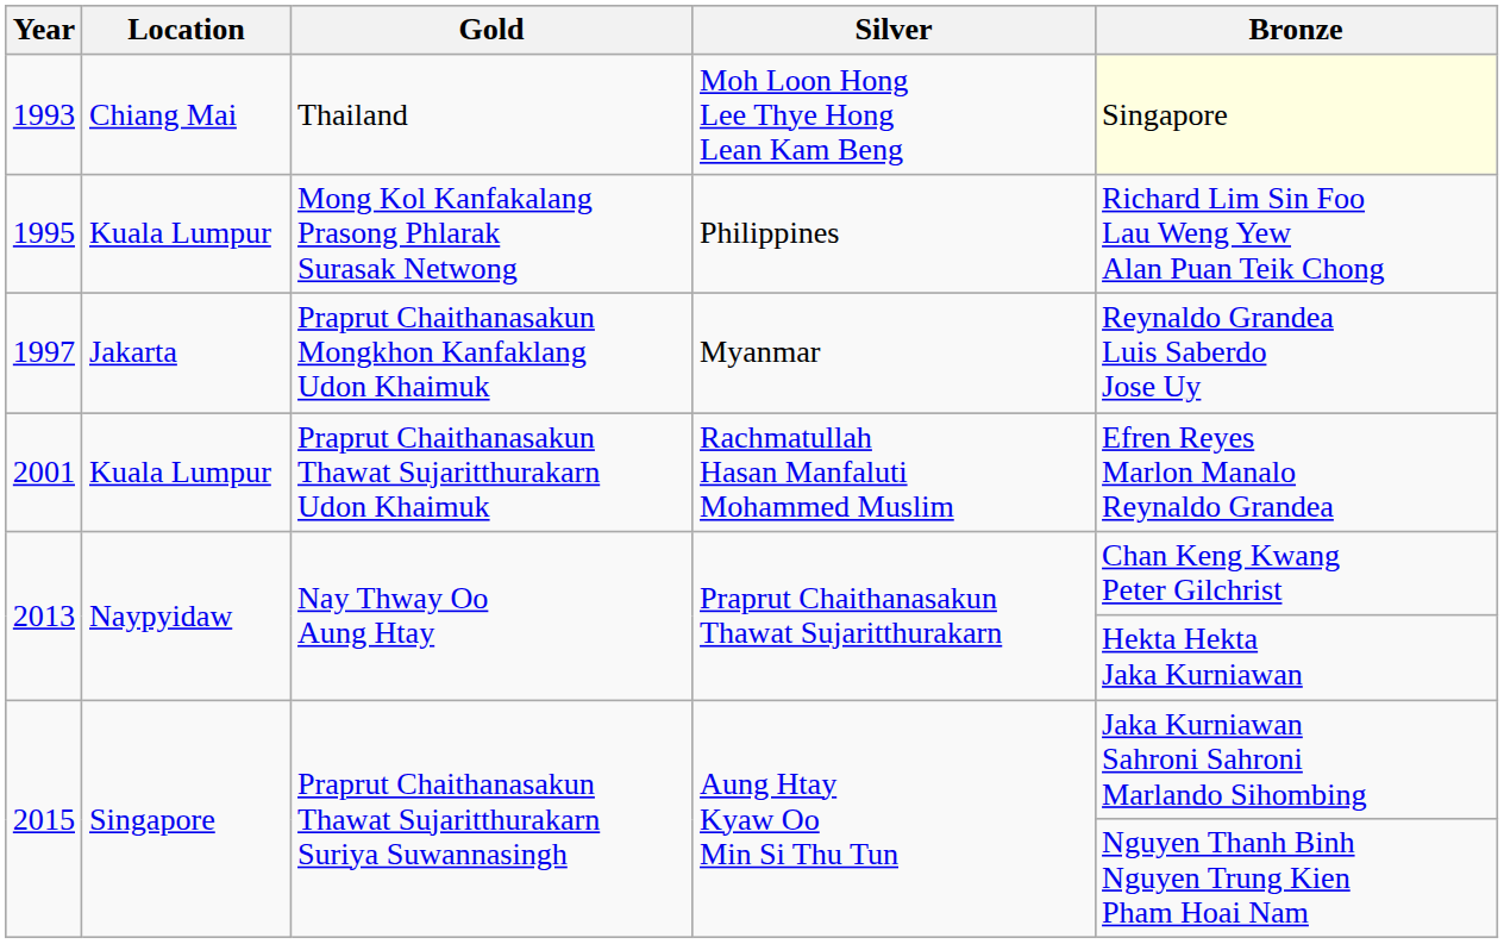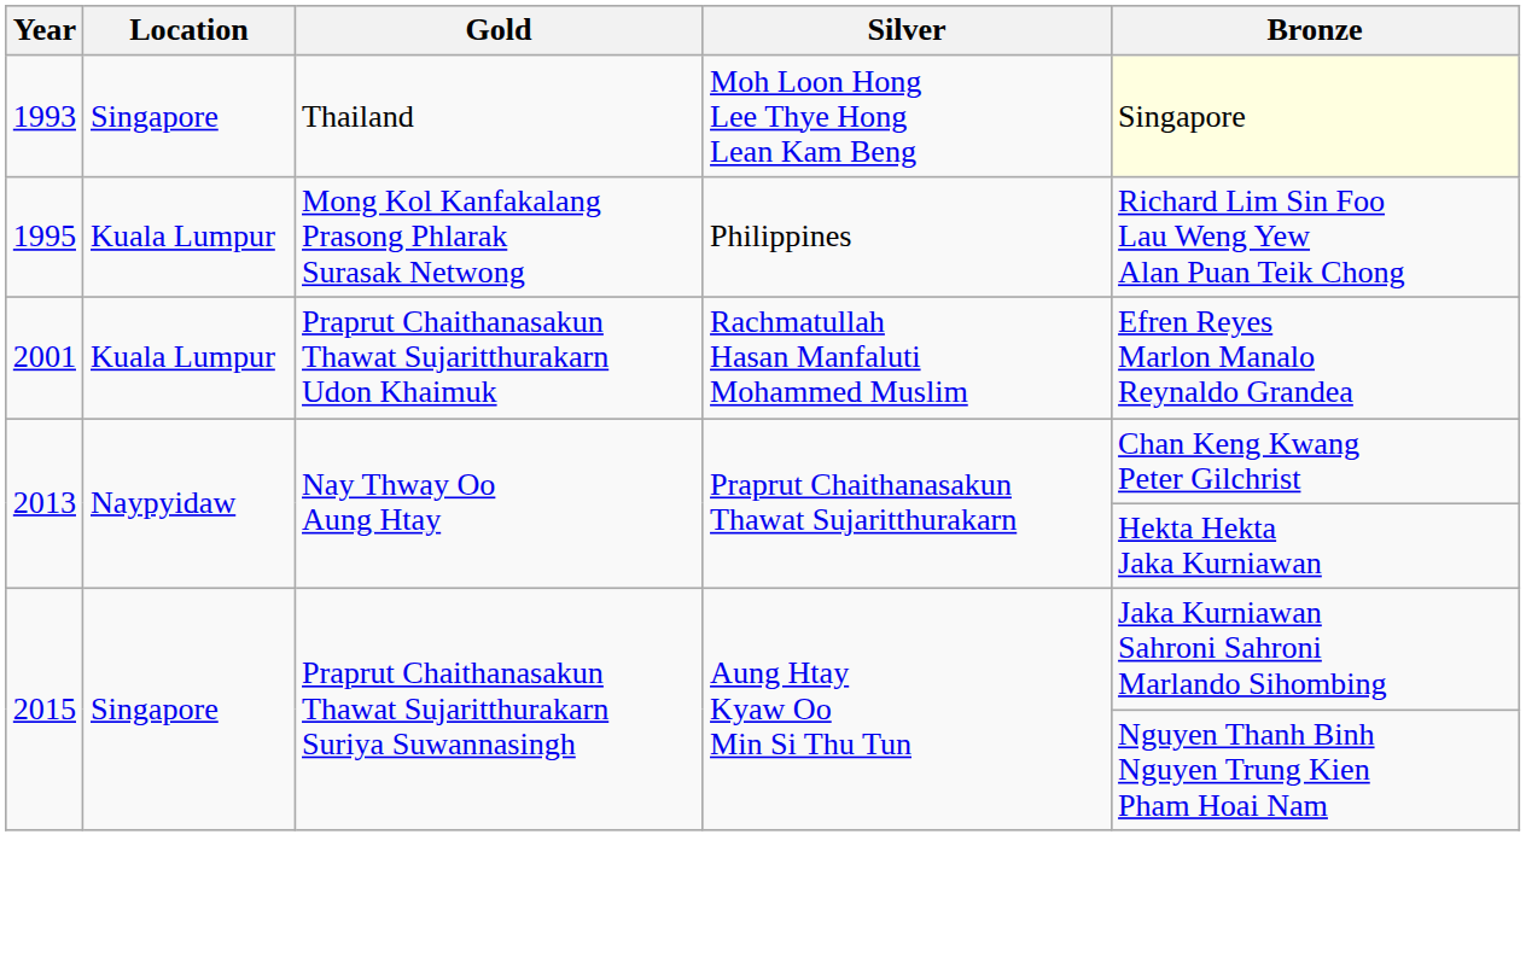 <table class="wikitable">
 <tr>
 <th>Year</th>
 <th width="100">Location</th>
 <th width="200">Gold</th>
 <th width="200">Silver</th>
 <th width="200">Bronze</th>
 </tr>
 <tr>
 <td><a href='#'>1993</a></td>
-<td> <a href='#'>Chiang Mai</a></td>
+<td> <a href='#'>Singapore</a></td>
 <td> Thailand</td>
 <td> <a href='#'>Moh Loon Hong</a><br> <a href='#'>Lee Thye Hong</a><br> <a href='#'>Lean Kam Beng</a></td>
 <td style="background: lightyellow;"> Singapore</td>
 </tr>
 <tr>
 <td><a href='#'>1995</a></td>
 <td> <a href='#'>Kuala Lumpur</a></td>
 <td> <a href='#'>Mong Kol Kanfakalang</a><br> <a href='#'>Prasong Phlarak</a><br> <a href='#'>Surasak Netwong</a></td>
 <td> Philippines</td>
 <td> <a href='#'>Richard Lim Sin Foo</a><br> <a href='#'>Lau Weng Yew</a><br> <a href='#'>Alan Puan Teik Chong</a></td>
-</tr>
-<tr>
-<td><a href='#'>1997</a><br></td>
-<td> <a href='#'>Jakarta</a></td>
-<td> <a href='#'>Praprut Chaithanasakun</a><br> <a href='#'>Mongkhon Kanfaklang</a><br> <a href='#'>Udon Khaimuk</a></td>
-<td> Myanmar</td>
-<td> <a href='#'>Reynaldo Grandea</a><br> <a href='#'>Luis Saberdo</a><br> <a href='#'>Jose Uy</a></td>
 </tr>
 <tr>
 <td><a href='#'>2001</a><br></td>
 <td> <a href='#'>Kuala Lumpur</a></td>
 <td> <a href='#'>Praprut Chaithanasakun</a><br> <a href='#'>Thawat Sujaritthurakarn</a><br> <a href='#'>Udon Khaimuk</a></td>
 <td> <a href='#'>Rachmatullah</a><br> <a href='#'>Hasan Manfaluti</a><br> <a href='#'>Mohammed Muslim</a></td>
 <td> <a href='#'>Efren Reyes</a><br> <a href='#'>Marlon Manalo</a><br> <a href='#'>Reynaldo Grandea</a></td>
 </tr>
 <tr>
 <td rowspan=2><a href='#'>2013</a></td>
 <td rowspan=2> <a href='#'>Naypyidaw</a></td>
 <td rowspan=2> <a href='#'>Nay Thway Oo</a><br> <a href='#'>Aung Htay</a></td>
 <td rowspan=2> <a href='#'>Praprut Chaithanasakun</a><br>  <a href='#'>Thawat Sujaritthurakarn</a></td>
 <td> <a href='#'>Chan Keng Kwang</a><br> <a href='#'>Peter Gilchrist</a></td>
 </tr>
 <tr>
 <td> <a href='#'>Hekta Hekta</a><br> <a href='#'>Jaka Kurniawan</a></td>
 </tr>
 <tr>
 <td rowspan=2><a href='#'>2015</a></td>
 <td rowspan=2> <a href='#'>Singapore</a></td>
 <td rowspan=2> <a href='#'>Praprut Chaithanasakun</a><br> <a href='#'>Thawat Sujaritthurakarn</a><br> <a href='#'>Suriya Suwannasingh</a></td>
 <td rowspan=2> <a href='#'>Aung Htay</a><br> <a href='#'>Kyaw Oo</a><br> <a href='#'>Min Si Thu Tun</a></td>
 <td> <a href='#'>Jaka Kurniawan</a><br> <a href='#'>Sahroni Sahroni</a><br> <a href='#'>Marlando Sihombing</a></td>
 </tr>
 <tr>
 <td> <a href='#'>Nguyen Thanh Binh</a><br> <a href='#'>Nguyen Trung Kien</a><br> <a href='#'>Pham Hoai Nam</a></td>
 </tr>
 </table>
